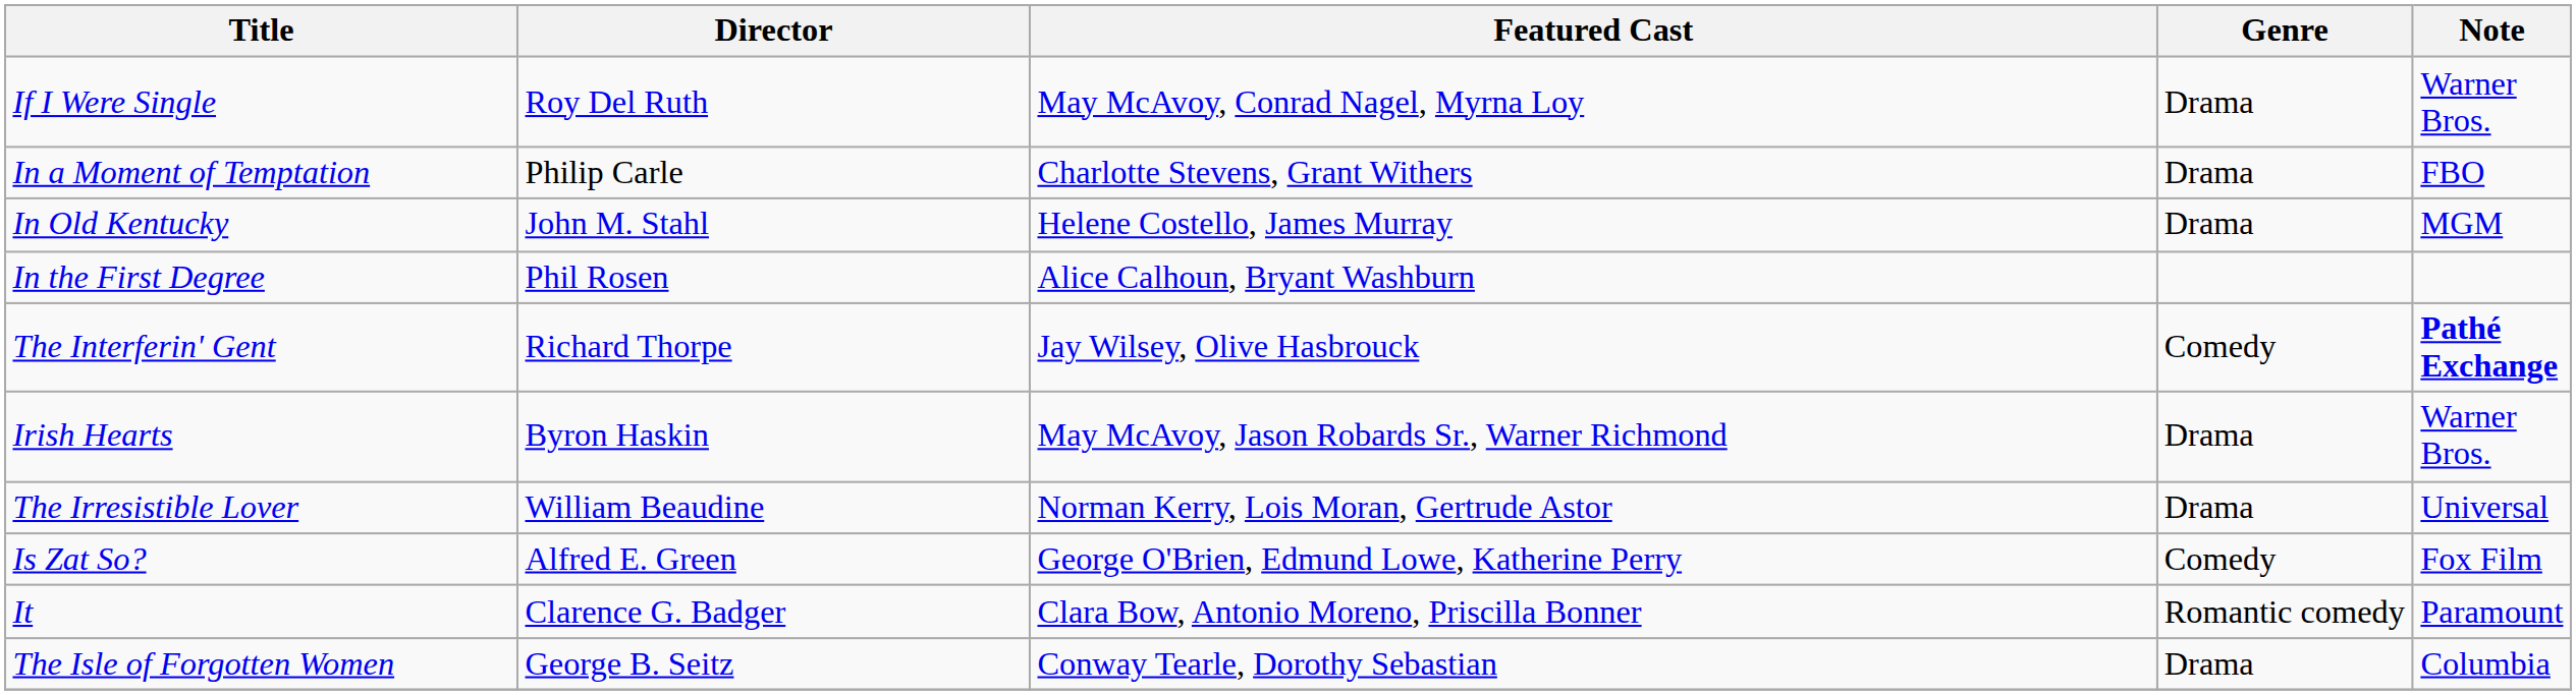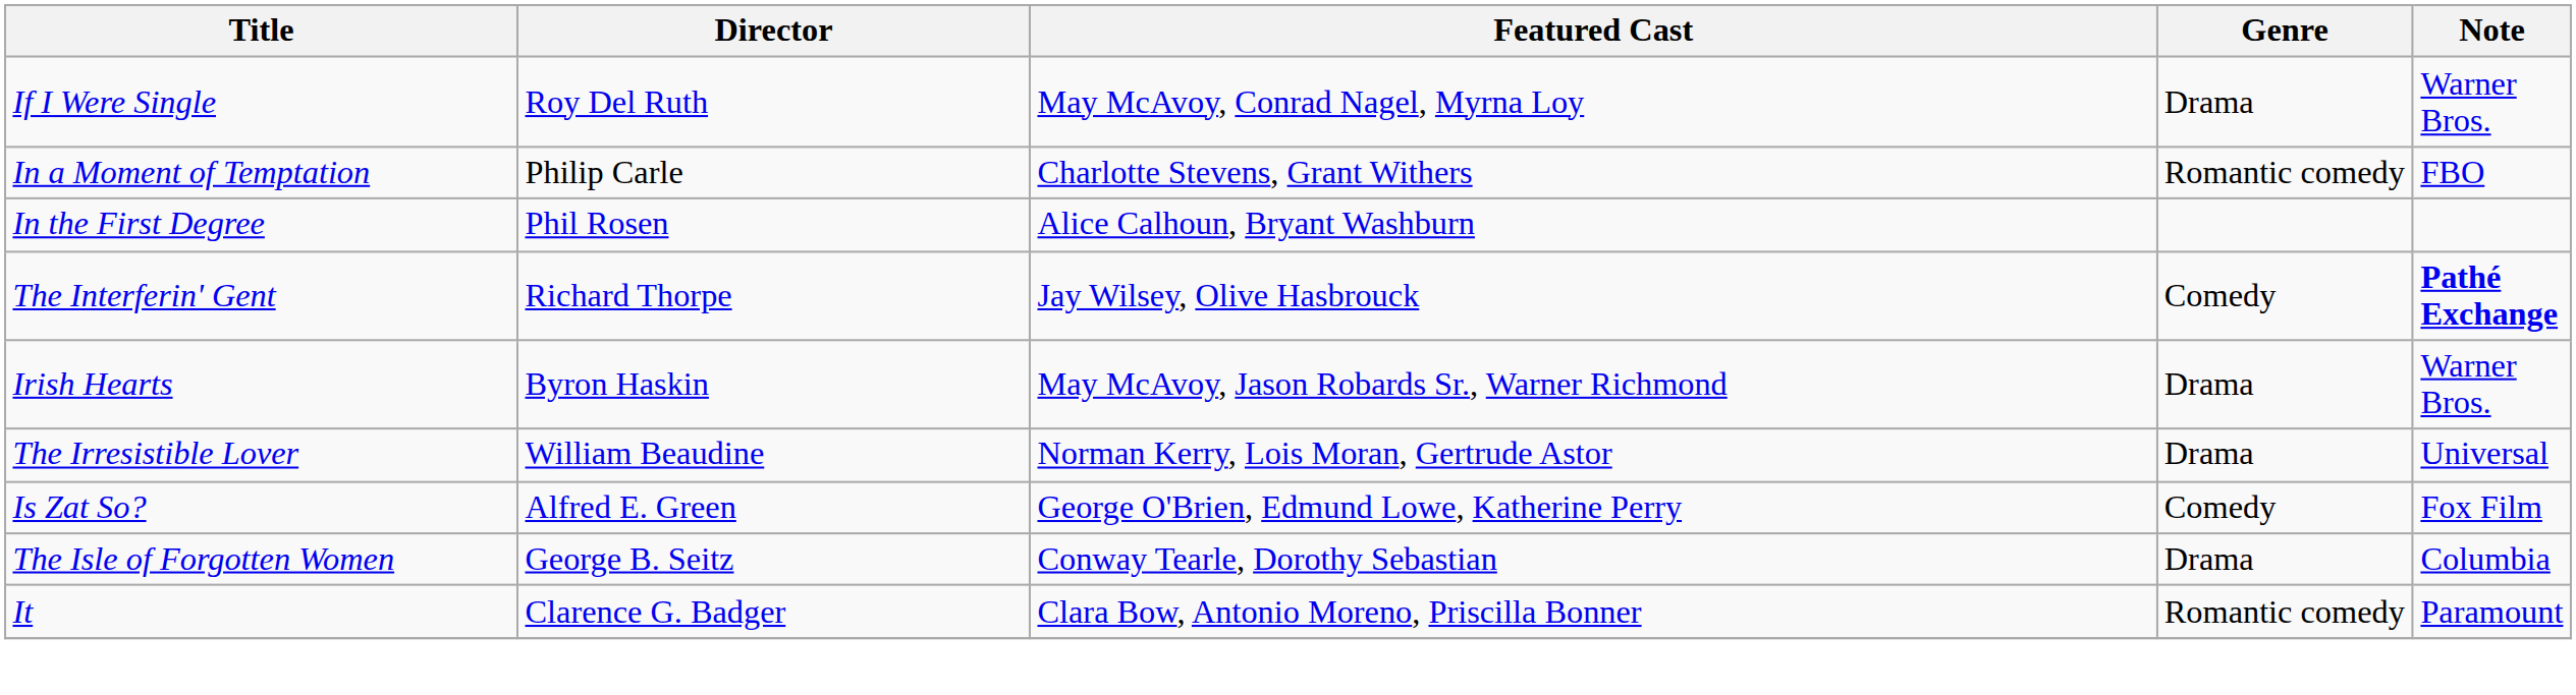 <table class="wikitable">
 <tr>
 <th style="width:20%;">Title</th>
 <th style="width:20%;">Director</th>
 <th style="width:44%;">Featured Cast</th>
 <th style="width:10%;">Genre</th>
 <th style="width:10%;">Note</th>
 </tr>
 <tr>
 <td><em><a href='#'>If I Were Single</a></em></td>
 <td><a href='#'>Roy Del Ruth</a></td>
 <td><a href='#'>May McAvoy</a>, <a href='#'>Conrad Nagel</a>, <a href='#'>Myrna Loy</a></td>
 <td>Drama</td>
 <td><a href='#'>Warner Bros.</a></td>
 </tr>
 <tr>
 <td><em><a href='#'>In a Moment of Temptation</a></em></td>
 <td>Philip Carle</td>
 <td><a href='#'>Charlotte Stevens</a>, <a href='#'>Grant Withers</a></td>
-<td>Drama</td>
+<td>Romantic comedy</td>
 <td><a href='#'>FBO</a></td>
-</tr>
-<tr>
-<td><em><a href='#'>In Old Kentucky</a></em></td>
-<td><a href='#'>John M. Stahl</a></td>
-<td><a href='#'>Helene Costello</a>, <a href='#'>James Murray</a></td>
-<td>Drama</td>
-<td><a href='#'>MGM</a></td>
 </tr>
 <tr>
 <td><em><a href='#'>In the First Degree</a></em></td>
 <td><a href='#'>Phil Rosen</a></td>
 <td><a href='#'>Alice Calhoun</a>, <a href='#'>Bryant Washburn</a></td>
 <td></td>
 <td></td>
 </tr>
 <tr>
 <td><em><a href='#'>The Interferin' Gent</a></em></td>
 <td><a href='#'>Richard Thorpe</a></td>
 <td><a href='#'>Jay Wilsey</a>, <a href='#'>Olive Hasbrouck</a></td>
 <td>Comedy</td>
 <td><strong><a href='#'>Pathé Exchange</a></strong></td>
 </tr>
 <tr>
 <td><em><a href='#'>Irish Hearts</a></em></td>
 <td><a href='#'>Byron Haskin</a></td>
 <td><a href='#'>May McAvoy</a>, <a href='#'>Jason Robards Sr.</a>, <a href='#'>Warner Richmond</a></td>
 <td>Drama</td>
 <td><a href='#'>Warner Bros.</a></td>
 </tr>
 <tr>
 <td><em><a href='#'>The Irresistible Lover</a></em></td>
 <td><a href='#'>William Beaudine</a></td>
 <td><a href='#'>Norman Kerry</a>, <a href='#'>Lois Moran</a>, <a href='#'>Gertrude Astor</a></td>
 <td>Drama</td>
 <td><a href='#'>Universal</a></td>
 </tr>
 <tr>
 <td><em><a href='#'>Is Zat So?</a></em></td>
 <td><a href='#'>Alfred E. Green</a></td>
 <td><a href='#'>George O'Brien</a>, <a href='#'>Edmund Lowe</a>, <a href='#'>Katherine Perry</a></td>
 <td>Comedy</td>
 <td><a href='#'>Fox Film</a></td>
 </tr>
 <tr>
+<td><em><a href='#'>The Isle of Forgotten Women</a></em></td>
+<td><a href='#'>George B. Seitz</a></td>
+<td><a href='#'>Conway Tearle</a>, <a href='#'>Dorothy Sebastian</a></td>
+<td>Drama</td>
+<td><a href='#'>Columbia</a></td>
+</tr>
+<tr>
 <td><em><a href='#'>It</a></em></td>
 <td><a href='#'>Clarence G. Badger</a></td>
 <td><a href='#'>Clara Bow</a>, <a href='#'>Antonio Moreno</a>, <a href='#'>Priscilla Bonner</a></td>
 <td>Romantic comedy</td>
 <td><a href='#'>Paramount</a></td>
 </tr>
 <tr>
-<td><em><a href='#'>The Isle of Forgotten Women</a></em></td>
-<td><a href='#'>George B. Seitz</a></td>
-<td><a href='#'>Conway Tearle</a>, <a href='#'>Dorothy Sebastian</a></td>
-<td>Drama</td>
-<td><a href='#'>Columbia</a></td>
-</tr>
-<tr>
 </tr>
 </table>
